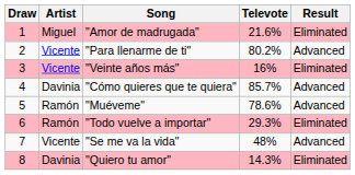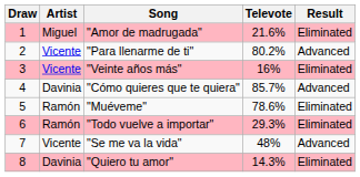 <table class="sortable wikitable" style="margin: 1em auto 1em auto; text-align:center">
 <tr>
 <th>Draw</th>
 <th>Artist</th>
 <th>Song</th>
 <th>Televote</th>
 <th>Result</th>
 </tr>
 <tr style="background:lightpink;">
 <td>1</td>
 <td align="left">Miguel</td>
 <td align="left">"Amor de madrugada"</td>
 <td>21.6%</td>
 <td align="left">Eliminated</td>
 </tr>
 <tr>
 <td>2</td>
 <td align="left"><a href='#'>Vicente</a></td>
 <td align="left">"Para llenarme de ti"</td>
 <td>80.2%</td>
 <td align="left">Advanced</td>
 </tr>
 <tr style="background:lightpink;">
 <td>3</td>
 <td align="left"><a href='#'>Vicente</a></td>
 <td align="left">"Veinte años más"</td>
 <td>16%</td>
 <td align="left">Eliminated</td>
 </tr>
 <tr>
 <td>4</td>
 <td align="left">Davinia</td>
 <td align="left">"Cómo quieres que te quiera"</td>
 <td>85.7%</td>
 <td align="left">Advanced</td>
 </tr>
 <tr>
 <td>5</td>
 <td align="left">Ramón</td>
 <td align="left">"Muéveme"</td>
 <td>78.6%</td>
-<td align="left">Advanced</td>
+<td align="left">Eliminated</td>
 </tr>
 <tr style="background:lightpink;">
 <td>6</td>
 <td align="left">Ramón</td>
 <td align="left">"Todo vuelve a importar"</td>
 <td>29.3%</td>
 <td align="left">Eliminated</td>
 </tr>
 <tr>
 <td>7</td>
 <td align="left">Vicente</td>
 <td align="left">"Se me va la vida"</td>
 <td>48%</td>
 <td align="left">Advanced</td>
 </tr>
 <tr style="background:lightpink;">
 <td>8</td>
 <td align="left">Davinia</td>
 <td align="left">"Quiero tu amor"</td>
 <td>14.3%</td>
 <td align="left">Eliminated</td>
 </tr>
 </table>
